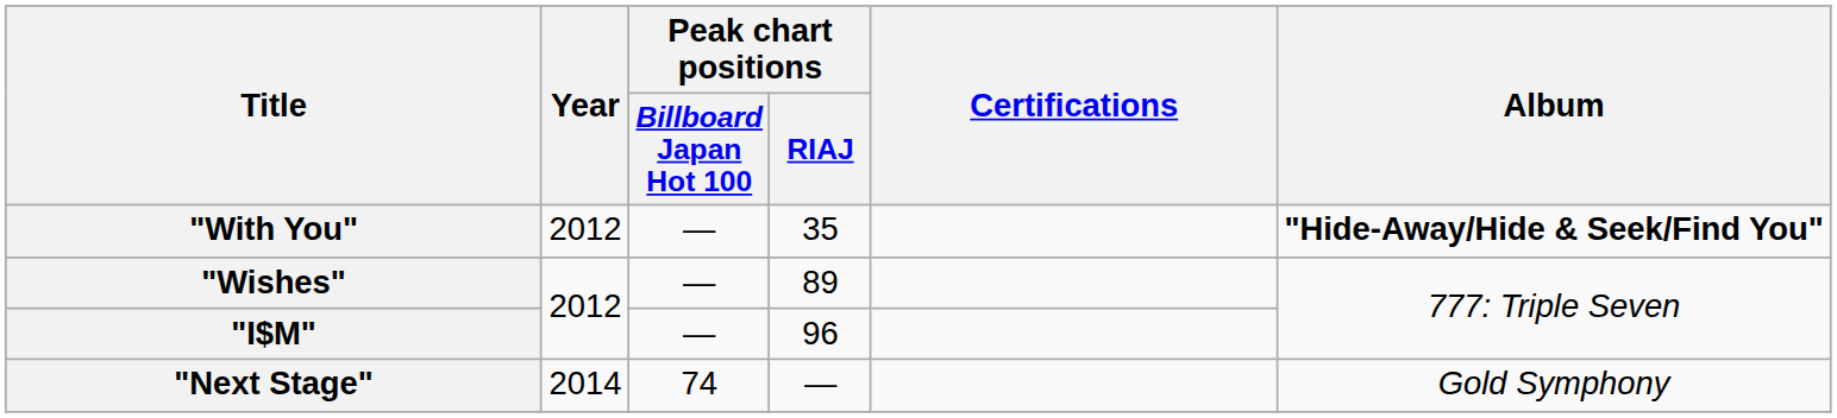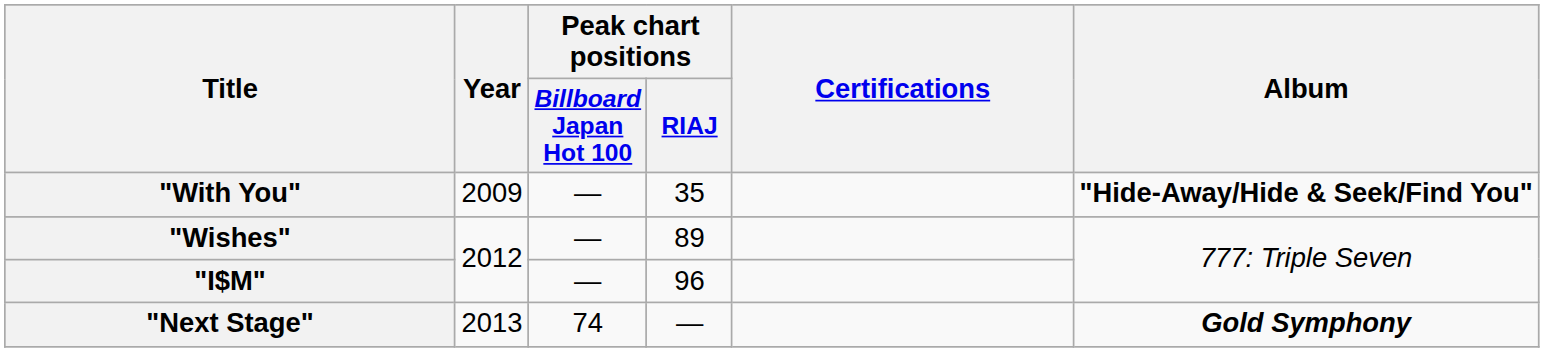 <table class="wikitable plainrowheaders" style="text-align:center;" border="1">
 <tr>
 <th scope="col" rowspan="2" style="width:16em;">Title</th>
 <th scope="col" rowspan="2">Year</th>
 <th scope="col" colspan="2">Peak chart positions</th>
 <th scope="col" rowspan="2" style="width:12em;"><a href='#'>Certifications</a></th>
 <th scope="col" rowspan="2">Album</th>
 </tr>
 <tr>
 <th scope="col" style="width:3em;font-size:90%;"><em><a href='#'>Billboard</a></em> <a href='#'>Japan Hot 100</a><br></th>
 <th scope="col" style="width:3em;font-size:90%;"><a href='#'>RIAJ</a><br></th>
 </tr>
 <tr>
 <th scope="row">"With You"</th>
-<td>2012</td>
+<td>2009</td>
 <td>—</td>
 <td>35</td>
 <td></td>
 <td><strong>"Hide-Away/Hide & Seek/Find You"</strong></td>
 </tr>
 <tr>
 <th scope="row">"Wishes"</th>
 <td rowspan="2">2012</td>
 <td>—</td>
 <td>89</td>
 <td></td>
 <td rowspan="2"><em>777: Triple Seven</em></td>
 </tr>
 <tr>
 <th scope="row">"I$M"</th>
 <td>—</td>
 <td>96</td>
 <td></td>
 </tr>
 <tr>
 <th scope="row">"Next Stage"</th>
-<td>2014</td>
+<td>2013</td>
 <td>74</td>
 <td>—</td>
 <td></td>
-<td><em>Gold Symphony</em></td>
+<td><strong><em>Gold Symphony</em></strong></td>
 </tr>
 </table>
